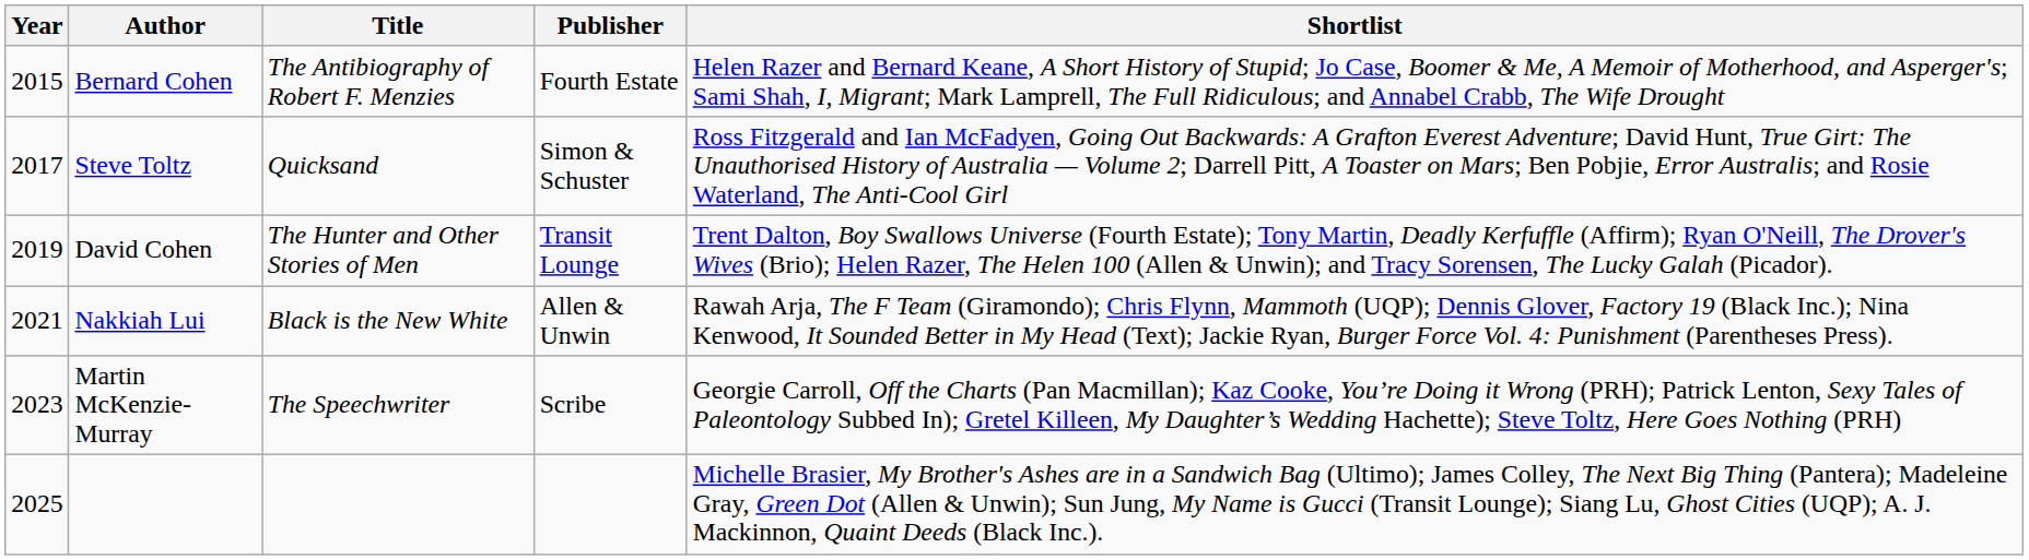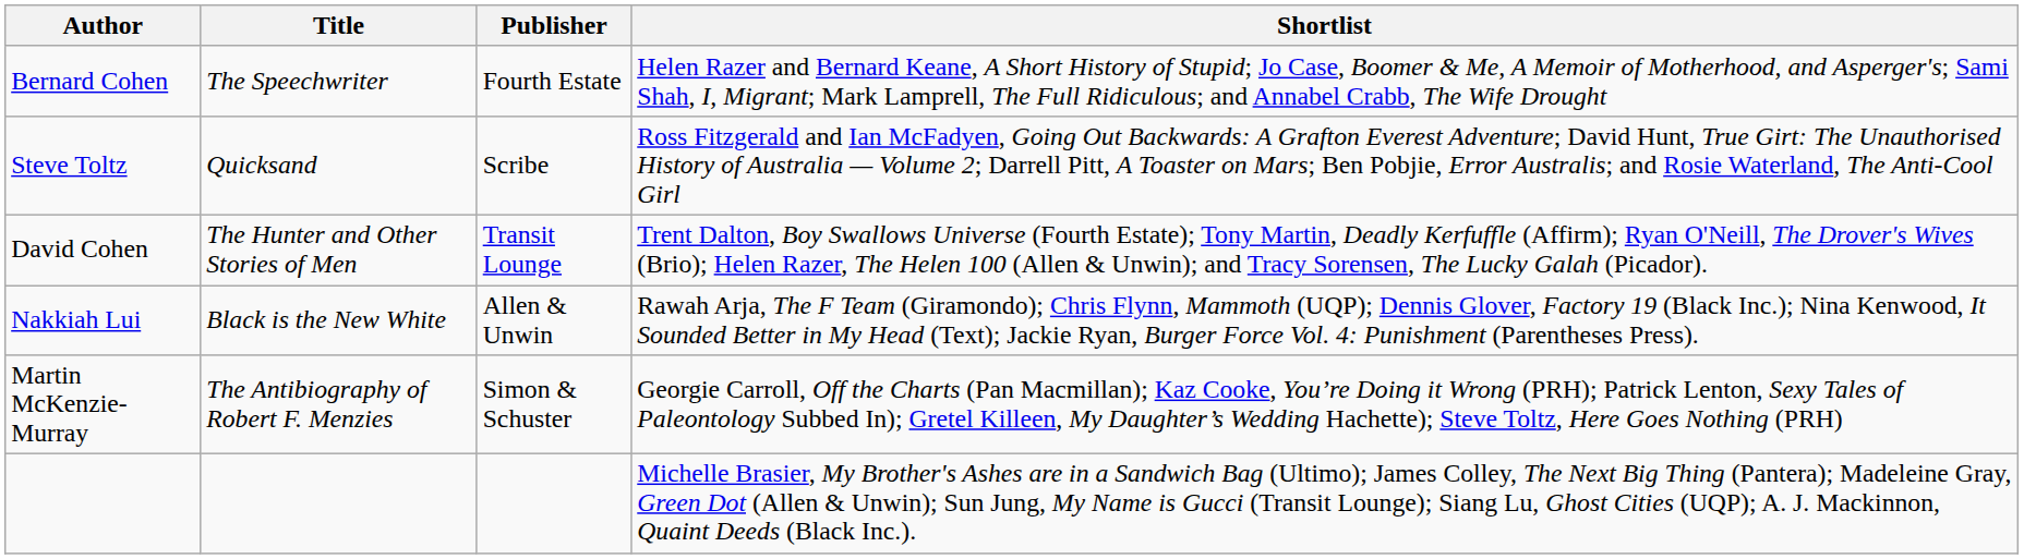 <table class="wikitable sortable">
 <tr>
-<th>Year</th>
 <th>Author</th>
 <th>Title</th>
 <th>Publisher</th>
 <th>Shortlist</th>
 </tr>
 <tr>
-<td>2015</td>
 <td><a href='#'>Bernard Cohen</a></td>
-<td><em>The Antibiography of Robert F. Menzies</em></td>
+<td><em>The Speechwriter</em></td>
 <td>Fourth Estate</td>
 <td><a href='#'>Helen Razer</a> and <a href='#'>Bernard Keane</a>, <em>A Short History of Stupid</em>; <a href='#'>Jo Case</a>, <em>Boomer & Me, A Memoir of Motherhood, and Asperger's</em>; <a href='#'>Sami Shah</a>, <em>I, Migrant</em>; Mark Lamprell, <em>The Full Ridiculous</em>; and <a href='#'>Annabel Crabb</a>, <em>The Wife Drought</em></td>
 </tr>
 <tr>
-<td>2017</td>
 <td><a href='#'>Steve Toltz</a></td>
 <td><em>Quicksand</em></td>
-<td>Simon & Schuster</td>
+<td>Scribe</td>
 <td><a href='#'>Ross Fitzgerald</a> and <a href='#'>Ian McFadyen</a>, <em>Going Out Backwards: A Grafton Everest Adventure</em>; David Hunt, <em>True Girt: The Unauthorised History of Australia — Volume 2</em>; Darrell Pitt, <em>A Toaster on Mars</em>; Ben Pobjie, <em>Error Australis</em>; and <a href='#'>Rosie Waterland</a>, <em>The Anti-Cool Girl</em></td>
 </tr>
 <tr>
-<td>2019</td>
 <td>David Cohen</td>
 <td><em>The Hunter and Other Stories of Men </em></td>
 <td><a href='#'>Transit Lounge</a></td>
 <td><a href='#'>Trent Dalton</a>, <em>Boy Swallows Universe</em> (Fourth Estate); <a href='#'>Tony Martin</a>, <em>Deadly Kerfuffle</em> (Affirm); <a href='#'>Ryan O'Neill</a>, <em><a href='#'>The Drover's Wives</a></em> (Brio); <a href='#'>Helen Razer</a>, <em>The Helen 100</em> (Allen & Unwin); and <a href='#'>Tracy Sorensen</a>, <em>The Lucky Galah</em> (Picador).</td>
 </tr>
 <tr>
-<td>2021</td>
 <td><a href='#'>Nakkiah Lui</a></td>
 <td><em>Black is the New White</em></td>
 <td>Allen & Unwin</td>
 <td>Rawah Arja, <em>The F Team</em> (Giramondo); <a href='#'>Chris Flynn</a>, <em>Mammoth</em> (UQP); <a href='#'>Dennis Glover</a>, <em>Factory 19</em> (Black Inc.); Nina Kenwood, <em>It Sounded Better in My Head</em> (Text); Jackie Ryan, <em>Burger Force Vol. 4: Punishment</em> (Parentheses Press).</td>
 </tr>
 <tr>
-<td>2023</td>
 <td>Martin McKenzie-Murray</td>
-<td><em>The Speechwriter</em></td>
-<td>Scribe</td>
+<td><em>The Antibiography of Robert F. Menzies</em></td>
+<td>Simon & Schuster</td>
 <td>Georgie Carroll, <em>Off the Charts</em> (Pan Macmillan); <a href='#'>Kaz Cooke</a>, <em>You’re Doing it Wrong</em> (PRH); Patrick Lenton, <em>Sexy Tales of Paleontology</em>  Subbed In); <a href='#'>Gretel Killeen</a>, <em>My Daughter’s Wedding</em>  Hachette); <a href='#'>Steve Toltz</a>, <em>Here Goes Nothing</em> (PRH)</td>
 </tr>
 <tr>
-<td>2025</td>
 <td></td>
 <td></td>
 <td></td>
 <td><a href='#'>Michelle Brasier</a>, <em>My Brother's Ashes are in a Sandwich Bag</em> (Ultimo); James Colley, <em>The Next Big Thing</em> (Pantera); Madeleine Gray, <em><a href='#'>Green Dot</a></em> (Allen & Unwin); Sun Jung, <em>My Name is Gucci</em> (Transit Lounge); Siang Lu, <em>Ghost Cities</em> (UQP); A. J. Mackinnon, <em>Quaint Deeds</em> (Black Inc.).</td>
 </tr>
 </table>
